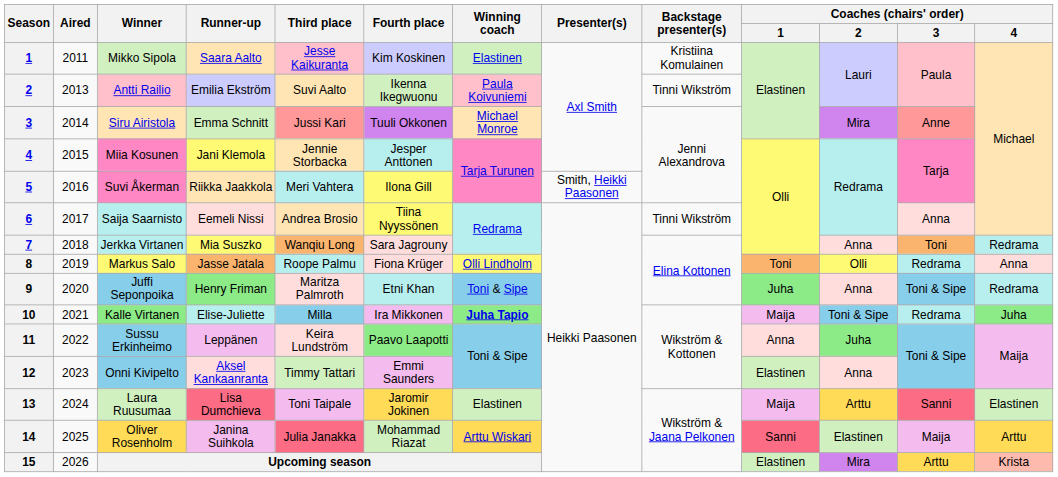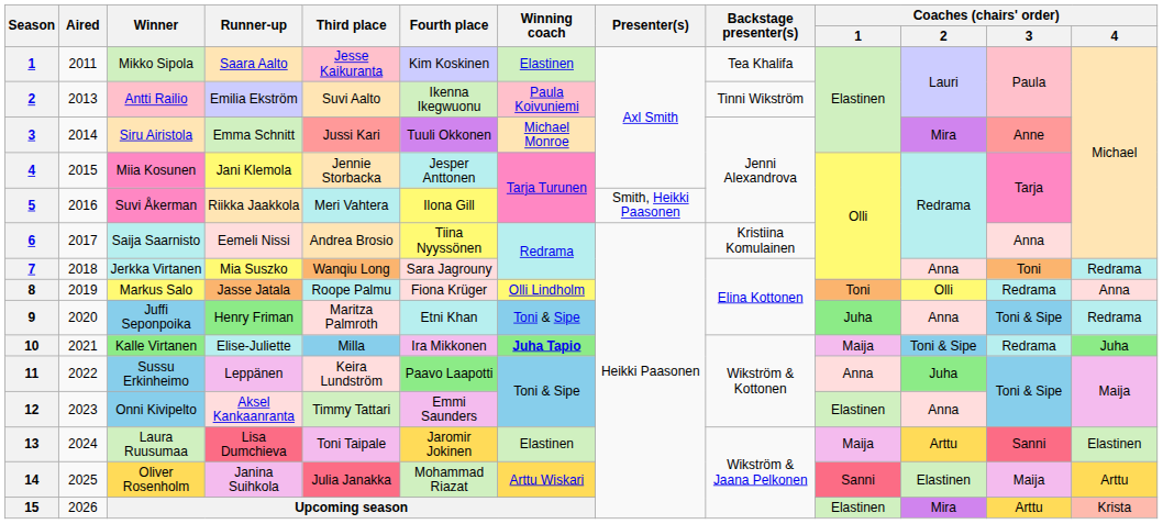 <table class="wikitable" style="text-align:center; font-size:90%; line-height:16px; width:100%">
 <tr>
 <th scope="col" rowspan="2" width="01%">Season</th>
 <th scope="col" rowspan="2" width="04%">Aired</th>
 <th scope="col" rowspan="2" width="08%">Winner</th>
 <th scope="col" rowspan="2" width="08%">Runner-up</th>
 <th scope="col" rowspan="2" width="08%">Third place</th>
 <th scope="col" rowspan="2" width="08%">Fourth place</th>
 <th scope="col" rowspan="2" width="08%">Winning coach</th>
 <th scope="col" rowspan="2" width="09%">Presenter(s)</th>
 <th scope="col" rowspan="2" width="09%">Backstage presenter(s)</th>
 <th scope="col" colspan="4" width="24%">Coaches (chairs' order)</th>
 </tr>
 <tr>
 <th width="7%">1</th>
 <th width="7%">2</th>
 <th width="7%">3</th>
 <th width="7%">4</th>
 </tr>
 <tr>
 <th scope="row"><a href='#'>1</a></th>
 <td>2011</td>
 <td style="background:#d0f0c0">Mikko Sipola</td>
 <td style="background:#ffe5b4"><a href='#'>Saara Aalto</a></td>
 <td style="background:Pink"><a href='#'>Jesse Kaikuranta</a></td>
 <td style="background:#ccccff">Kim Koskinen</td>
 <td style="background:#d0f0c0"><a href='#'>Elastinen</a></td>
 <td rowspan="4"><a href='#'>Axl Smith</a></td>
-<td>Kristiina Komulainen</td>
+<td>Tea Khalifa</td>
 <td rowspan="3" style="background:#d0f0c0">Elastinen</td>
 <td rowspan="2" style="background:#ccccff">Lauri</td>
 <td rowspan="2" style="background:Pink">Paula</td>
 <td rowspan="6" style="background:#ffe5b4">Michael</td>
 </tr>
 <tr>
 <th scope="row"><a href='#'>2</a></th>
 <td>2013</td>
 <td style="background:Pink"><a href='#'>Antti Railio</a></td>
 <td style="background:#ccccff">Emilia Ekström</td>
 <td style="background:#ffe5b4">Suvi Aalto</td>
 <td style="background:#d0f0c0">Ikenna Ikegwuonu</td>
 <td style="background:Pink"><a href='#'>Paula Koivuniemi</a></td>
 <td>Tinni Wikström</td>
 </tr>
 <tr>
 <th scope="row"><a href='#'>3</a></th>
 <td>2014</td>
 <td style="background:#ffe5b4"><a href='#'>Siru Airistola</a></td>
 <td style="background:#d0f0c0">Emma Schnitt</td>
 <td style="background:#ff9999">Jussi Kari</td>
 <td style="background:#d084ee">Tuuli Okkonen</td>
 <td style="background:#ffe5b4"><a href='#'>Michael Monroe</a></td>
 <td rowspan="3">Jenni Alexandrova</td>
 <td style="background:#d084ee">Mira</td>
 <td style="background:#ff9999">Anne</td>
 </tr>
 <tr>
 <th scope="row"><a href='#'>4</a></th>
 <td>2015</td>
 <td style="background:#FF87C3">Miia Kosunen</td>
 <td style="background:#fffa73">Jani Klemola</td>
 <td style="background:#ffe5b4">Jennie Storbacka</td>
 <td style="background:#b7efef">Jesper Anttonen</td>
 <td style="background:#FF87C3" rowspan="2"><a href='#'>Tarja Turunen</a></td>
 <td style="background:#fffa73" rowspan="4">Olli</td>
 <td style="background:#b7efef" rowspan="3">Redrama</td>
 <td style="background:#FF87C3" rowspan="2">Tarja</td>
 </tr>
 <tr>
 <th scope="row"><a href='#'>5</a></th>
 <td>2016</td>
 <td style="background:#FF87C3">Suvi Åkerman</td>
 <td style="background:#ffe5b4">Riikka Jaakkola</td>
 <td style="background:#b7efef">Meri Vahtera</td>
 <td style="background:#fffa73">Ilona Gill</td>
 <td>Smith, <a href='#'>Heikki Paasonen</a></td>
 </tr>
 <tr>
 <th scope="row"><a href='#'>6</a></th>
 <td>2017</td>
 <td style="background:#b7efef">Saija Saarnisto</td>
 <td style="background:#ffdddd">Eemeli Nissi</td>
 <td style="background:#ffe5b4">Andrea Brosio</td>
 <td style="background:#fffa73">Tiina Nyyssönen</td>
 <td style="background:#b7efef" rowspan="2"><a href='#'>Redrama</a></td>
 <td rowspan="10">Heikki Paasonen</td>
-<td>Tinni Wikström</td>
+<td>Kristiina Komulainen</td>
 <td style="background:#ffdddd">Anna</td>
 </tr>
 <tr>
 <th scope="row"><a href='#'>7</a></th>
 <td>2018</td>
 <td style="background:#b7efef">Jerkka Virtanen</td>
 <td style="background:#fffa73">Mia Suszko</td>
 <td style="background:#fbb46e">Wanqiu Long</td>
 <td style="background:#ffdddd">Sara Jagrouny</td>
 <td rowspan="3"><a href='#'>Elina Kottonen</a></td>
 <td style="background:#ffdddd">Anna</td>
 <td style="background:#fbb46e">Toni</td>
 <td style="background:#b7efef">Redrama</td>
 </tr>
 <tr>
 <th scope="row">8</th>
 <td>2019</td>
 <td style="background:#fffa73">Markus Salo</td>
 <td style="background:#fbb46e">Jasse Jatala</td>
 <td style="background:#b7efef">Roope Palmu</td>
 <td style="background:#ffdddd">Fiona Krüger</td>
 <td style="background:#fffa73"><a href='#'>Olli Lindholm</a></td>
 <td style="background:#fbb46e">Toni</td>
 <td style="background:#fffa73">Olli</td>
 <td style="background:#b7efef">Redrama</td>
 <td style="background:#ffdddd">Anna</td>
 </tr>
 <tr>
 <th scope="row">9</th>
 <td>2020</td>
 <td style="background:#87ceeb">Juffi Seponpoika</td>
 <td style="background:#8ceb87">Henry Friman</td>
 <td style="background:#ffdddd">Maritza Palmroth</td>
 <td style="background:#b7efef">Etni Khan</td>
 <td style="background:#87ceeb"><a href='#'>Toni</a> & <a href='#'>Sipe</a></td>
 <td style="background:#8ceb87">Juha</td>
 <td style="background:#ffdddd">Anna</td>
 <td style="background:#87ceeb">Toni & Sipe</td>
 <td style="background:#b7efef">Redrama</td>
 </tr>
 <tr>
 <th>10</th>
 <td>2021</td>
 <td style="background:#8ceb87">Kalle Virtanen</td>
 <td style="background:#b7efef">Elise-Juliette</td>
 <td style="background:#87ceeb">Milla </td>
 <td style="background:#f4bbee">Ira Mikkonen</td>
 <td style="background:#8ceb87"><strong><a href='#'>Juha Tapio</a></strong></td>
 <td rowspan="3">Wikström &<br>Kottonen</td>
 <td style="background:#f4bbee">Maija</td>
 <td style="background:#87ceeb">Toni & Sipe</td>
 <td style="background:#b7efef">Redrama</td>
 <td style="background:#8ceb87">Juha</td>
 </tr>
 <tr>
 <th>11</th>
 <td>2022</td>
 <td style="background:#87ceeb">Sussu Erkinheimo</td>
 <td style="background:#f4bbee"> Leppänen</td>
 <td style="background:#ffdddd">Keira Lundström</td>
 <td style="background:#8ceb87">Paavo Laapotti</td>
 <td style="background:#87ceeb" rowspan="2">Toni & Sipe</td>
 <td style="background:#ffdddd">Anna</td>
 <td style="background:#8ceb87">Juha</td>
 <td style="background:#87ceeb" rowspan="2">Toni & Sipe</td>
 <td style="background:#f4bbee" rowspan="2">Maija</td>
 </tr>
 <tr>
 <th>12</th>
 <td>2023</td>
 <td style="background:#87ceeb">Onni Kivipelto</td>
 <td style="background:#ffdddd"><a href='#'>Aksel Kankaanranta</a></td>
 <td style="background:#d0f0c0">Timmy Tattari</td>
 <td style="background:#f4bbee">Emmi Saunders</td>
 <td style="background:#d0f0c0">Elastinen</td>
 <td style="background:#ffdddd">Anna</td>
 </tr>
 <tr>
 <th>13</th>
 <td>2024</td>
 <td style="background:#d0f0c0">Laura Ruusumaa</td>
 <td style="background:#fc6c85">Lisa Dumchieva</td>
 <td style="background:#f4bbee">Toni Taipale</td>
 <td style="background:#ffdb58">Jaromir Jokinen</td>
 <td style="background:#d0f0c0">Elastinen</td>
 <td rowspan="3">Wikström & <a href='#'>Jaana Pelkonen</a></td>
 <td style="background:#f4bbee">Maija</td>
 <td style="background:#ffdb58">Arttu</td>
 <td style="background:#fc6c85">Sanni</td>
 <td style="background:#d0f0c0">Elastinen</td>
 </tr>
 <tr>
 <th>14</th>
 <td>2025</td>
 <td style="background:#ffdb58">Oliver Rosenholm</td>
 <td style="background:#f4bbee">Janina Suihkola</td>
 <td style="background:#fc6c85">Julia Janakka</td>
 <td style="background:#d0f0c0">Mohammad Riazat</td>
 <td style="background:#ffdb58"><a href='#'>Arttu Wiskari</a></td>
 <td style="background:#fc6c85">Sanni</td>
 <td style="background:#d0f0c0">Elastinen</td>
 <td style="background:#f4bbee">Maija</td>
 <td style="background:#ffdb58">Arttu</td>
 </tr>
 <tr>
 <th>15</th>
 <td>2026</td>
 <th colspan=5>Upcoming season</th>
 <td style="background:#d0f0c0">Elastinen</td>
 <td style="background:#d084ee">Mira</td>
 <td style="background:#ffdb58">Arttu</td>
 <td style="background:#febaad">Krista</td>
 </tr>
 </table>
